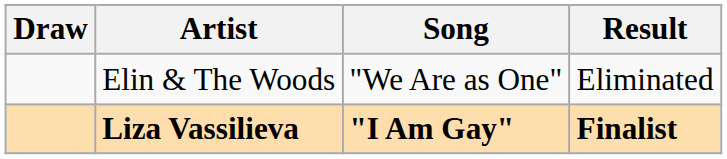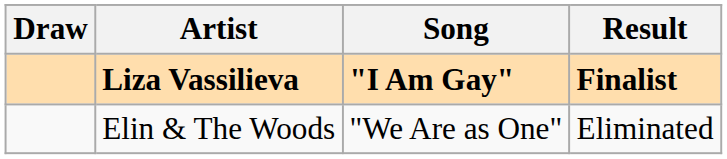 <table class="sortable wikitable" style="margin: 1em auto 1em auto">
 <tr>
 <th scope="col">Draw</th>
 <th scope="col">Artist</th>
 <th scope="col">Song</th>
 <th scope="col">Result</th>
 </tr>
+<tr style="background: navajowhite; font-weight: bold;">
+<td></td>
+<td>Liza Vassilieva</td>
+<td>"I Am Gay"</td>
+<td>Finalist</td>
+</tr>
 <tr>
 <td></td>
 <td>Elin & The Woods</td>
 <td>"We Are as One"</td>
 <td>Eliminated</td>
 </tr>
-<tr style="background: navajowhite; font-weight: bold;">
-<td></td>
-<td>Liza Vassilieva</td>
-<td>"I Am Gay"</td>
-<td>Finalist</td>
-</tr>
 </table>
